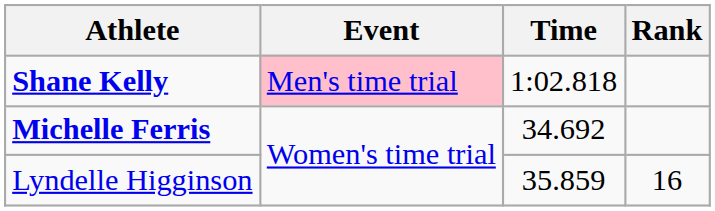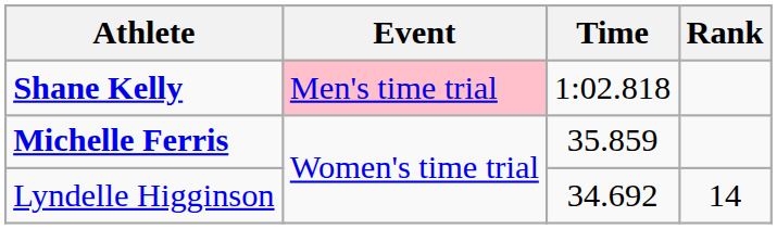 <table class=wikitable style="font-size:90%">
 <tr>
 <th>Athlete</th>
 <th>Event</th>
 <th>Time</th>
 <th>Rank</th>
 </tr>
 <tr>
 <td align=left><strong><a href='#'>Shane Kelly</a></strong></td>
 <td align=left style="background: pink;"><a href='#'>Men's time trial</a></td>
 <td align=center>1:02.818</td>
 <td align=center></td>
 </tr>
 <tr>
 <td align=left><strong><a href='#'>Michelle Ferris</a></strong></td>
 <td align=left rowspan=2><a href='#'>Women's time trial</a></td>
-<td align=center>34.692</td>
+<td align=center>35.859</td>
 <td align=center></td>
 </tr>
 <tr>
 <td align=left><a href='#'>Lyndelle Higginson</a></td>
-<td align=center>35.859</td>
-<td align=center>16</td>
+<td align=center>34.692</td>
+<td align=center>14</td>
 </tr>
 </table>
